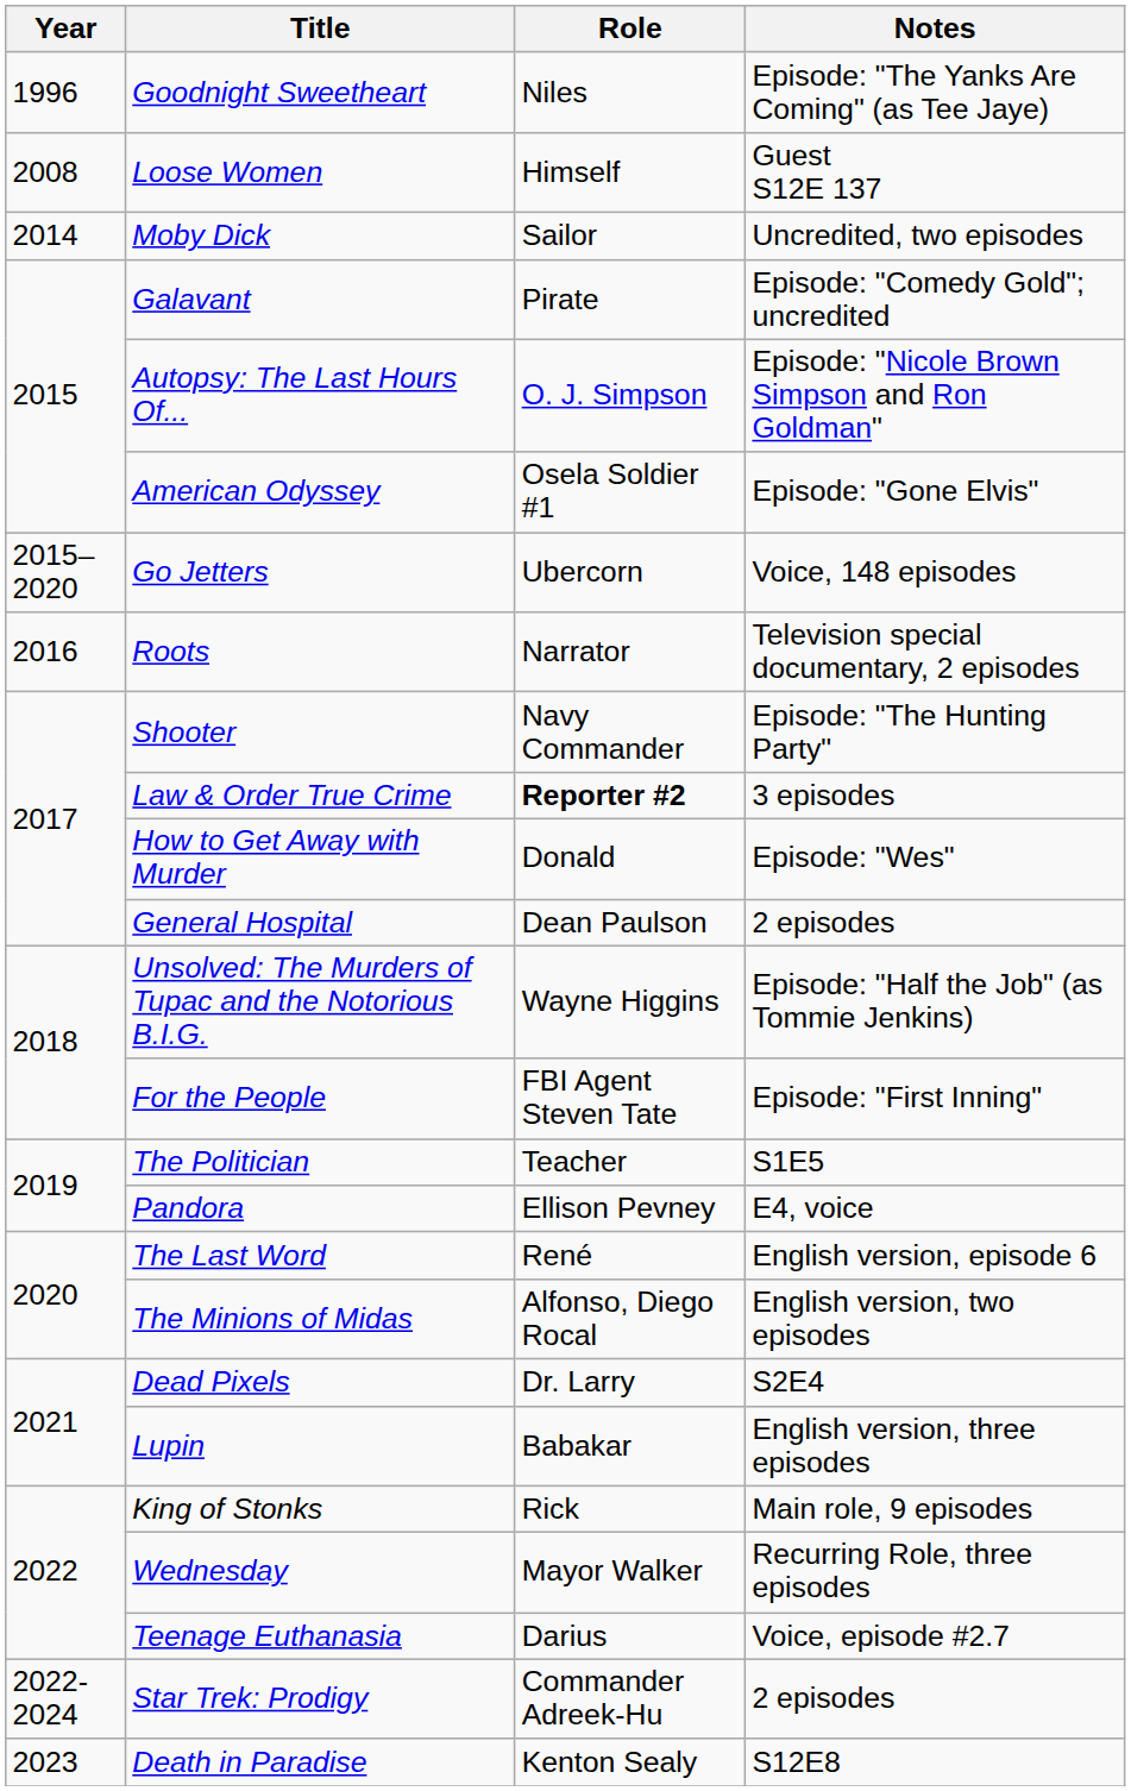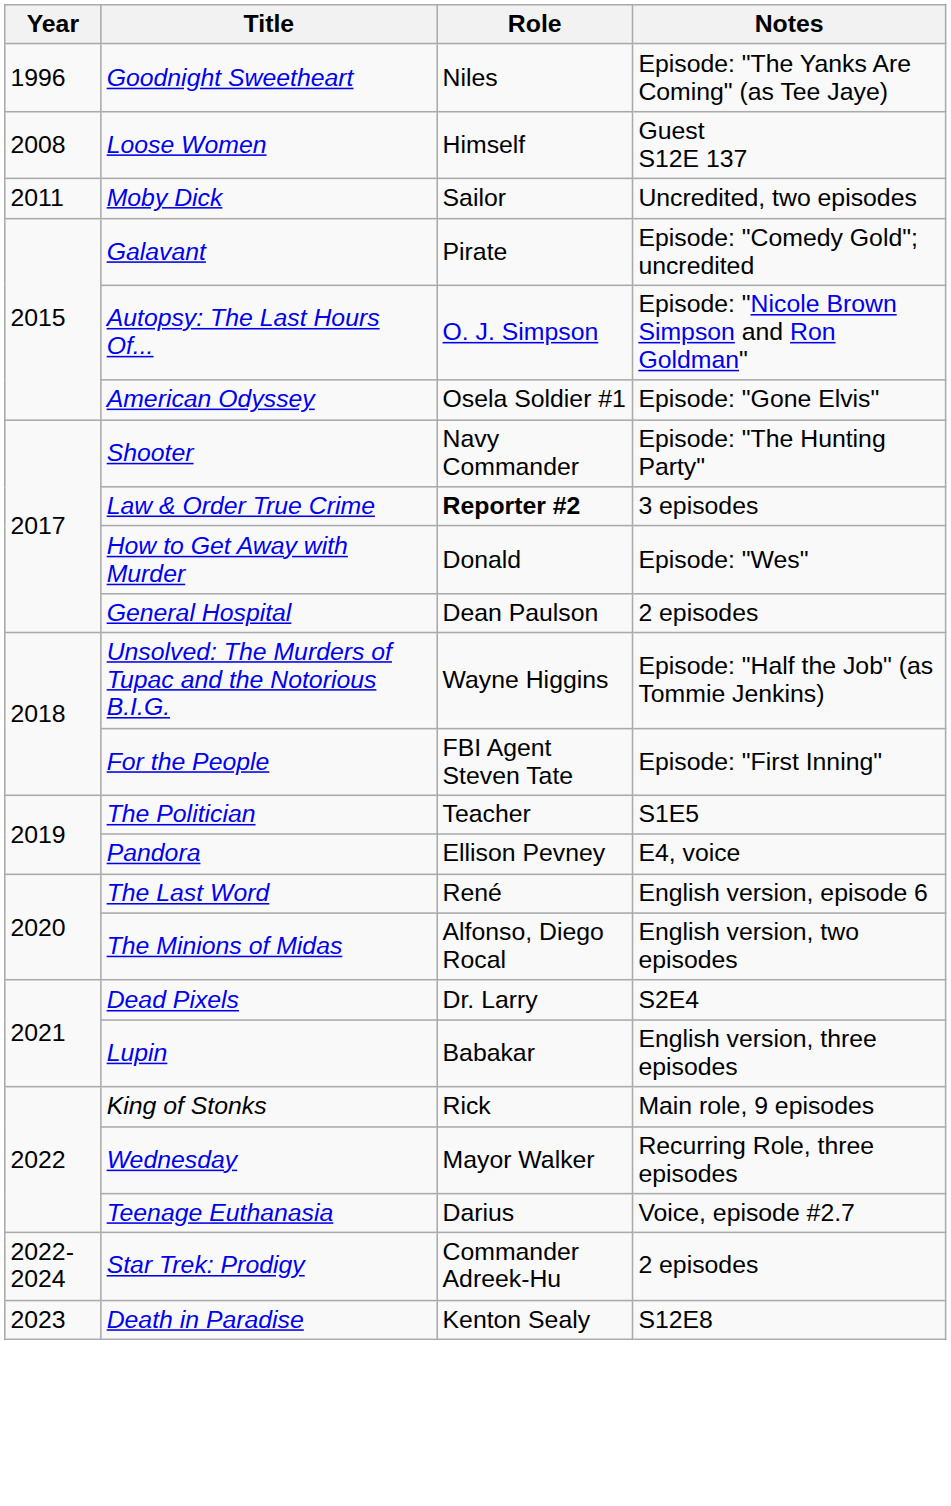 <table class="wikitable">
 <tr>
 <th>Year</th>
 <th>Title</th>
 <th>Role</th>
 <th>Notes</th>
 </tr>
 <tr>
 <td>1996</td>
 <td><em><a href='#'>Goodnight Sweetheart</a></em></td>
 <td>Niles</td>
 <td>Episode: "The Yanks Are Coming" (as Tee Jaye)</td>
 </tr>
 <tr>
 <td>2008</td>
 <td><em><a href='#'>Loose Women</a></em></td>
 <td>Himself</td>
 <td>Guest<br>S12E 137</td>
 </tr>
 <tr>
-<td>2014</td>
+<td>2011</td>
 <td><em><a href='#'>Moby Dick</a></em></td>
 <td>Sailor</td>
 <td>Uncredited, two episodes</td>
 </tr>
 <tr>
 <td rowspan="3">2015</td>
 <td><em><a href='#'>Galavant</a></em></td>
 <td>Pirate</td>
 <td>Episode: "Comedy Gold"; uncredited</td>
 </tr>
 <tr>
 <td><em><a href='#'>Autopsy: The Last Hours Of...</a></em></td>
 <td><a href='#'>O. J. Simpson</a></td>
 <td>Episode: "<a href='#'>Nicole Brown Simpson</a> and <a href='#'>Ron Goldman</a>"</td>
 </tr>
 <tr>
 <td><em><a href='#'>American Odyssey</a></em></td>
 <td>Osela Soldier #1</td>
 <td>Episode: "Gone Elvis"</td>
-</tr>
-<tr>
-<td>2015–2020</td>
-<td><em><a href='#'>Go Jetters</a></em></td>
-<td>Ubercorn</td>
-<td>Voice, 148 episodes</td>
-</tr>
-<tr>
-<td>2016</td>
-<td><em><a href='#'>Roots</a></em></td>
-<td>Narrator</td>
-<td>Television special documentary, 2 episodes</td>
 </tr>
 <tr>
 <td rowspan="4">2017</td>
 <td><em><a href='#'>Shooter</a></em></td>
 <td>Navy Commander</td>
 <td>Episode: "The Hunting Party"</td>
 </tr>
 <tr>
 <td><em><a href='#'>Law & Order True Crime</a></em></td>
 <td><strong>Reporter #2</strong></td>
 <td>3 episodes</td>
 </tr>
 <tr>
 <td><em><a href='#'>How to Get Away with Murder</a></em></td>
 <td>Donald</td>
 <td>Episode: "Wes"</td>
 </tr>
 <tr>
 <td><em><a href='#'>General Hospital</a></em></td>
 <td>Dean Paulson</td>
 <td>2 episodes</td>
 </tr>
 <tr>
 <td rowspan="2">2018</td>
 <td><em><a href='#'>Unsolved: The Murders of Tupac and the Notorious B.I.G.</a></em></td>
 <td>Wayne Higgins</td>
 <td>Episode: "Half the Job" (as Tommie Jenkins)</td>
 </tr>
 <tr>
 <td><em><a href='#'>For the People</a></em></td>
 <td>FBI Agent Steven Tate</td>
 <td>Episode: "First Inning"</td>
 </tr>
 <tr>
 <td rowspan="2">2019</td>
 <td><a href='#'><em>The Politician</em></a></td>
 <td>Teacher</td>
 <td>S1E5</td>
 </tr>
 <tr>
 <td><em><a href='#'>Pandora</a></em></td>
 <td>Ellison Pevney</td>
 <td>E4, voice</td>
 </tr>
 <tr>
 <td rowspan="2">2020</td>
 <td><a href='#'><em>The Last Word</em></a></td>
 <td>René</td>
 <td>English version, episode 6</td>
 </tr>
 <tr>
 <td><em><a href='#'>The Minions of Midas</a></em></td>
 <td>Alfonso, Diego Rocal</td>
 <td>English version, two episodes</td>
 </tr>
 <tr>
 <td rowspan="2">2021</td>
 <td><em><a href='#'>Dead Pixels</a></em></td>
 <td>Dr. Larry</td>
 <td>S2E4</td>
 </tr>
 <tr>
 <td><a href='#'><em>Lupin</em></a></td>
 <td>Babakar</td>
 <td>English version, three episodes</td>
 </tr>
 <tr>
 <td rowspan="3">2022</td>
 <td><em>King of Stonks</em></td>
 <td>Rick</td>
 <td>Main role, 9 episodes</td>
 </tr>
 <tr>
 <td><em><a href='#'>Wednesday</a></em></td>
 <td>Mayor Walker</td>
 <td>Recurring Role, three episodes</td>
 </tr>
 <tr>
 <td><em><a href='#'>Teenage Euthanasia</a></em></td>
 <td>Darius</td>
 <td>Voice, episode #2.7</td>
 </tr>
 <tr>
 <td>2022-2024</td>
 <td><em><a href='#'>Star Trek: Prodigy</a></em></td>
 <td>Commander Adreek-Hu</td>
 <td>2 episodes</td>
 </tr>
 <tr>
 <td>2023</td>
 <td><em><a href='#'>Death in Paradise</a></em></td>
 <td>Kenton Sealy</td>
 <td>S12E8</td>
 </tr>
 </table>
